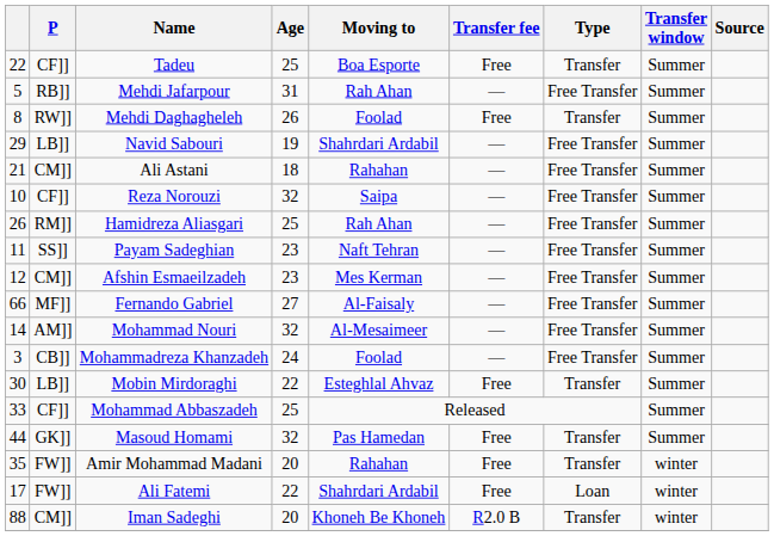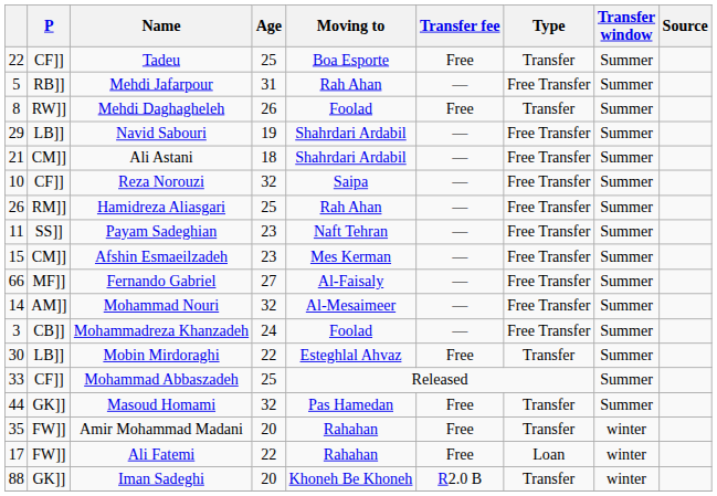 <table class="wikitable sortable " style="text-align:center">
 <tr>
 <th></th>
 <th><a href='#'>P</a></th>
 <th>Name</th>
 <th>Age</th>
 <th>Moving to</th>
 <th><a href='#'>Transfer fee</a></th>
 <th>Type</th>
 <th><a href='#'>Transfer<br>window</a></th>
 <th>Source</th>
 </tr>
 <tr>
 <td>22</td>
 <td [[>CF]]</td>
 <td><a href='#'>Tadeu</a></td>
 <td>25</td>
 <td><a href='#'>Boa Esporte</a></td>
 <td>Free</td>
 <td>Transfer</td>
 <td>Summer</td>
 <td></td>
 </tr>
 <tr>
 <td>5</td>
 <td [[>RB]]</td>
 <td><a href='#'>Mehdi Jafarpour</a></td>
 <td>31</td>
 <td><a href='#'>Rah Ahan</a></td>
 <td>—</td>
 <td>Free Transfer</td>
 <td>Summer</td>
 <td></td>
 </tr>
 <tr>
 <td>8</td>
 <td [[>RW]]</td>
 <td><a href='#'>Mehdi Daghagheleh</a></td>
 <td>26</td>
 <td><a href='#'>Foolad</a></td>
 <td>Free</td>
 <td>Transfer</td>
 <td>Summer</td>
 <td></td>
 </tr>
 <tr>
 <td>29</td>
 <td [[>LB]]</td>
 <td><a href='#'>Navid Sabouri</a></td>
 <td>19</td>
 <td><a href='#'>Shahrdari Ardabil</a></td>
 <td>—</td>
 <td>Free Transfer</td>
 <td>Summer</td>
 <td></td>
 </tr>
 <tr>
 <td>21</td>
 <td [[>CM]]</td>
 <td>Ali Astani</td>
 <td>18</td>
-<td><a href='#'>Rahahan</a></td>
+<td><a href='#'>Shahrdari Ardabil</a></td>
 <td>—</td>
 <td>Free Transfer</td>
 <td>Summer</td>
 <td></td>
 </tr>
 <tr>
 <td>10</td>
 <td [[>CF]]</td>
 <td><a href='#'>Reza Norouzi</a></td>
 <td>32</td>
 <td><a href='#'>Saipa</a></td>
 <td>—</td>
 <td>Free Transfer</td>
 <td>Summer</td>
 <td></td>
 </tr>
 <tr>
 <td>26</td>
 <td [[>RM]]</td>
 <td><a href='#'>Hamidreza Aliasgari</a></td>
 <td>25</td>
 <td><a href='#'>Rah Ahan</a></td>
 <td>—</td>
 <td>Free Transfer</td>
 <td>Summer</td>
 <td></td>
 </tr>
 <tr>
 <td>11</td>
 <td [[>SS]]</td>
 <td><a href='#'>Payam Sadeghian</a></td>
 <td>23</td>
 <td><a href='#'>Naft Tehran</a></td>
 <td>—</td>
 <td>Free Transfer</td>
 <td>Summer</td>
 <td></td>
 </tr>
 <tr>
-<td>12</td>
+<td>15</td>
 <td [[>CM]]</td>
 <td><a href='#'>Afshin Esmaeilzadeh</a></td>
 <td>23</td>
 <td><a href='#'>Mes Kerman</a></td>
 <td>—</td>
 <td>Free Transfer</td>
 <td>Summer</td>
 <td></td>
 </tr>
 <tr>
 <td>66</td>
 <td [[>MF]]</td>
 <td> <a href='#'>Fernando Gabriel</a></td>
 <td>27</td>
 <td> <a href='#'>Al-Faisaly</a></td>
 <td>—</td>
 <td>Free Transfer</td>
 <td>Summer</td>
 <td></td>
 </tr>
 <tr>
 <td>14</td>
 <td [[>AM]]</td>
 <td><a href='#'>Mohammad Nouri</a></td>
 <td>32</td>
 <td> <a href='#'>Al-Mesaimeer</a></td>
 <td>—</td>
 <td>Free Transfer</td>
 <td>Summer</td>
 <td></td>
 </tr>
 <tr>
 <td>3</td>
 <td [[>CB]]</td>
 <td><a href='#'>Mohammadreza Khanzadeh</a></td>
 <td>24</td>
 <td><a href='#'>Foolad</a></td>
 <td>—</td>
 <td>Free Transfer</td>
 <td>Summer</td>
 <td></td>
 </tr>
 <tr>
 <td>30</td>
 <td [[>LB]]</td>
 <td><a href='#'>Mobin Mirdoraghi</a></td>
 <td>22</td>
 <td><a href='#'>Esteghlal Ahvaz</a></td>
 <td>Free</td>
 <td>Transfer</td>
 <td>Summer</td>
 <td></td>
 </tr>
 <tr>
 <td>33</td>
 <td [[>CF]]</td>
 <td><a href='#'>Mohammad Abbaszadeh</a></td>
 <td>25</td>
 <td colspan="3">Released</td>
 <td>Summer</td>
 <td></td>
 </tr>
 <tr>
 <td>44</td>
 <td [[>GK]]</td>
 <td><a href='#'>Masoud Homami</a></td>
 <td>32</td>
 <td><a href='#'>Pas Hamedan</a></td>
 <td>Free</td>
 <td>Transfer</td>
 <td>Summer</td>
 <td></td>
 </tr>
 <tr>
 <td>35</td>
 <td [[>FW]]</td>
 <td>Amir Mohammad Madani</td>
 <td>20</td>
 <td><a href='#'>Rahahan</a></td>
 <td>Free</td>
 <td>Transfer</td>
 <td>winter</td>
 <td></td>
 </tr>
 <tr>
 <td>17</td>
 <td [[>FW]]</td>
 <td><a href='#'>Ali Fatemi</a></td>
 <td>22</td>
-<td><a href='#'>Shahrdari Ardabil</a></td>
+<td><a href='#'>Rahahan</a></td>
 <td>Free</td>
 <td>Loan</td>
 <td>winter</td>
 <td></td>
 </tr>
 <tr>
 <td>88</td>
-<td [[>CM]]</td>
+<td [[>GK]]</td>
 <td><a href='#'>Iman Sadeghi</a></td>
 <td>20</td>
 <td><a href='#'>Khoneh Be Khoneh</a></td>
 <td><a href='#'>R</a>2.0 B</td>
 <td>Transfer</td>
 <td>winter</td>
 <td></td>
 </tr>
 <tr>
 </tr>
 </table>
